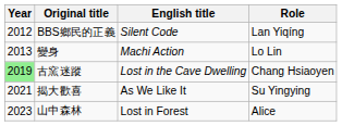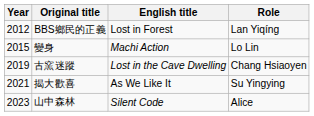 <table class="wikitable sortable">
 <tr>
 <th>Year</th>
 <th>Original title</th>
 <th>English title</th>
 <th>Role</th>
 </tr>
 <tr>
 <td>2012</td>
 <td>BBS鄉民的正義</td>
-<td><em>Silent Code</em></td>
+<td>Lost in Forest</td>
 <td>Lan Yiqíng</td>
 </tr>
 <tr>
-<td>2013</td>
+<td>2015</td>
 <td>變身</td>
 <td><em>Machi Action</em></td>
 <td>Lo Lin</td>
 </tr>
 <tr>
-<td style="background: lightgreen;">2019</td>
+<td>2019</td>
 <td>古窯迷蹤</td>
 <td><em>Lost in the Cave Dwelling</em></td>
 <td>Chang Hsiaoyen</td>
 </tr>
 <tr>
 <td>2021</td>
 <td>揭大歡喜</td>
 <td>As We Like It</td>
 <td>Su Yingying</td>
 </tr>
 <tr>
 <td>2023</td>
 <td>山中森林</td>
-<td>Lost in Forest</td>
+<td><em>Silent Code</em></td>
 <td>Alice</td>
 </tr>
 </table>
